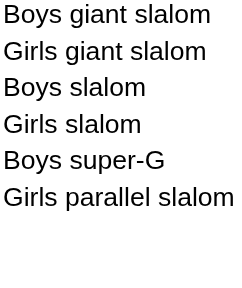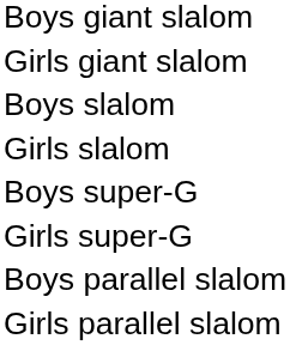 <table>
 <tr>
 <td>Boys giant slalom</td>
 <td></td>
 <td></td>
 <td></td>
 </tr>
 <tr>
 <td>Girls giant slalom</td>
 <td></td>
 <td></td>
 <td></td>
 </tr>
 <tr>
 <td>Boys slalom</td>
 <td></td>
 <td></td>
 <td></td>
 </tr>
 <tr>
 <td>Girls slalom</td>
 <td></td>
 <td></td>
 <td></td>
 </tr>
 <tr>
 <td>Boys super-G</td>
 <td></td>
 <td></td>
 <td></td>
 </tr>
 <tr>
+<td>Girls super-G</td>
+<td></td>
+<td></td>
+<td></td>
+</tr>
+<tr>
+<td>Boys parallel slalom</td>
+<td></td>
+<td></td>
+<td></td>
+</tr>
+<tr>
 <td>Girls parallel slalom</td>
 <td></td>
 <td></td>
 <td></td>
 </tr>
 </table>
